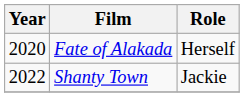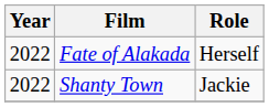 <table class="wikitable">
 <tr>
 <th>Year</th>
 <th>Film</th>
 <th>Role</th>
 </tr>
 <tr>
-<td>2020</td>
+<td>2022</td>
 <td><em><a href='#'>Fate of Alakada</a></em></td>
 <td>Herself</td>
 </tr>
 <tr>
 <td>2022</td>
 <td><em><a href='#'>Shanty Town</a></em></td>
 <td>Jackie</td>
 </tr>
 <tr>
 </tr>
 </table>
